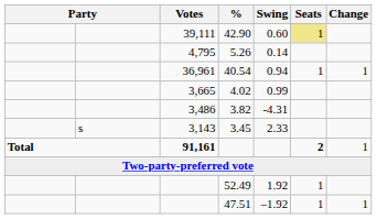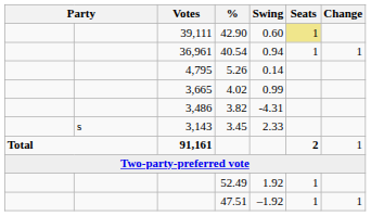 <table class="wikitable">
 <tr>
 <th style="width:200px" colspan=2><strong>Party</strong></th>
 <th style="width:70px; text-align:center;"><strong>Votes</strong></th>
 <th style="width:40px; text-align:center;"><strong>%</strong></th>
 <th style="width:40px; text-align:center;"><strong>Swing</strong></th>
 <th style="width:40px; text-align:center;"><strong>Seats</strong></th>
 <th style="width:40px; text-align:center;"><strong>Change</strong></th>
 </tr>
 <tr>
 <td> </td>
 <td></td>
 <td align=right>39,111</td>
 <td align=right>42.90</td>
 <td align=right>0.60</td>
 <td align=right style="background: khaki;">1</td>
 <td align=right></td>
 </tr>
 <tr>
 <td> </td>
 <td></td>
+<td align=right>36,961</td>
+<td align=right>40.54</td>
+<td align=right>0.94</td>
+<td align=right>1</td>
+<td align=right> 1</td>
+</tr>
+<tr>
+<td> </td>
+<td></td>
 <td align=right>4,795</td>
 <td align=right>5.26</td>
 <td align=right>0.14</td>
 <td align=right></td>
 <td align=right></td>
-</tr>
-<tr>
-<td> </td>
-<td></td>
-<td align=right>36,961</td>
-<td align=right>40.54</td>
-<td align=right>0.94</td>
-<td align=right>1</td>
-<td align=right> 1</td>
 </tr>
 <tr>
 <td> </td>
 <td></td>
 <td align=right>3,665</td>
 <td align=right>4.02</td>
 <td align=right>0.99</td>
 <td align=right></td>
 <td align=right></td>
 </tr>
 <tr>
 <td> </td>
 <td></td>
 <td align=right>3,486</td>
 <td align=right>3.82</td>
 <td align=right>-4.31</td>
 <td align=right></td>
 <td align=right></td>
 </tr>
 <tr>
 <td> </td>
 <td>s</td>
 <td align=right>3,143</td>
 <td align=right>3.45</td>
 <td align=right>2.33</td>
 <td align=right></td>
 <td align=right></td>
 </tr>
 <tr>
 <td colspan="2" align="left"><strong>Total</strong></td>
 <td align=right><strong>91,161</strong></td>
 <td align=right></td>
 <td align=right></td>
 <td align=right><strong>2</strong></td>
 <td align=right> 1</td>
 </tr>
 <tr>
 <td colspan="7" style="text-align:center; background:#eee;"><strong><a href='#'>Two-party-preferred vote</a></strong></td>
 </tr>
 <tr>
 <td> </td>
 <td></td>
 <td align=center></td>
 <td align=right>52.49</td>
 <td align=right>1.92</td>
 <td align=right>1</td>
 <td align=right></td>
 </tr>
 <tr>
 <td> </td>
 <td></td>
 <td align=right> </td>
 <td align=right>47.51</td>
 <td align=right>–1.92</td>
 <td align=right>1</td>
 <td align=right> 1</td>
 </tr>
 </table>
